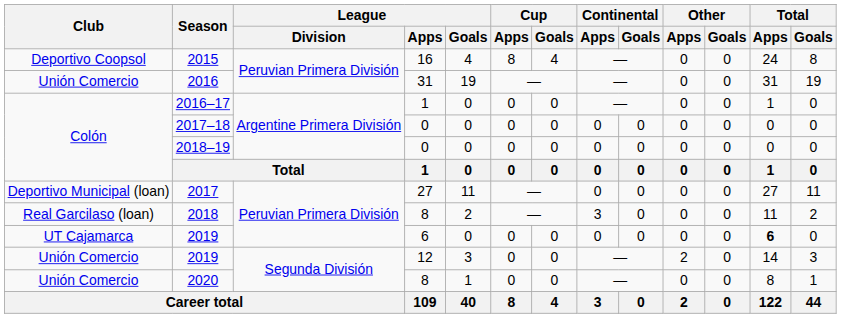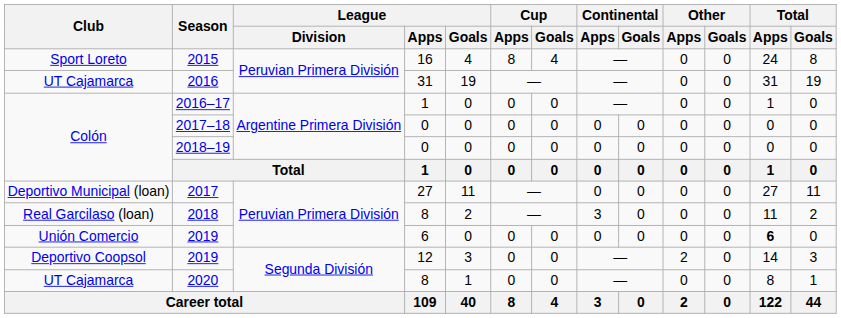 <table class="wikitable" style="text-align:center">
 <tr>
 <th rowspan="2">Club</th>
 <th rowspan="2">Season</th>
 <th colspan="3">League</th>
 <th colspan="2">Cup</th>
 <th colspan="2">Continental</th>
 <th colspan="2">Other</th>
 <th colspan="2">Total</th>
 </tr>
 <tr>
 <th>Division</th>
 <th>Apps</th>
 <th>Goals</th>
 <th>Apps</th>
 <th>Goals</th>
 <th>Apps</th>
 <th>Goals</th>
 <th>Apps</th>
 <th>Goals</th>
 <th>Apps</th>
 <th>Goals</th>
 </tr>
 <tr>
-<td rowspan="1"><a href='#'>Deportivo Coopsol</a></td>
+<td rowspan="1"><a href='#'>Sport Loreto</a></td>
 <td><a href='#'>2015</a></td>
 <td rowspan="2"><a href='#'>Peruvian Primera División</a></td>
 <td>16</td>
 <td>4</td>
 <td>8</td>
 <td>4</td>
 <td colspan="2">—</td>
 <td>0</td>
 <td>0</td>
 <td>24</td>
 <td>8</td>
 </tr>
 <tr>
-<td rowspan="1"><a href='#'>Unión Comercio</a></td>
+<td rowspan="1"><a href='#'>UT Cajamarca</a></td>
 <td><a href='#'>2016</a></td>
 <td>31</td>
 <td>19</td>
 <td colspan="2">—</td>
 <td colspan="2">—</td>
 <td>0</td>
 <td>0</td>
 <td>31</td>
 <td>19</td>
 </tr>
 <tr>
 <td rowspan="4"><a href='#'>Colón</a></td>
 <td><a href='#'>2016–17</a></td>
 <td rowspan="3"><a href='#'>Argentine Primera División</a></td>
 <td>1</td>
 <td>0</td>
 <td>0</td>
 <td>0</td>
 <td colspan="2">—</td>
 <td>0</td>
 <td>0</td>
 <td>1</td>
 <td>0</td>
 </tr>
 <tr>
 <td><a href='#'>2017–18</a></td>
 <td>0</td>
 <td>0</td>
 <td>0</td>
 <td>0</td>
 <td>0</td>
 <td>0</td>
 <td>0</td>
 <td>0</td>
 <td>0</td>
 <td>0</td>
 </tr>
 <tr>
 <td><a href='#'>2018–19</a></td>
 <td>0</td>
 <td>0</td>
 <td>0</td>
 <td>0</td>
 <td>0</td>
 <td>0</td>
 <td>0</td>
 <td>0</td>
 <td>0</td>
 <td>0</td>
 </tr>
 <tr>
 <th colspan="2">Total</th>
 <th>1</th>
 <th>0</th>
 <th>0</th>
 <th>0</th>
 <th>0</th>
 <th>0</th>
 <th>0</th>
 <th>0</th>
 <th>1</th>
 <th>0</th>
 </tr>
 <tr>
 <td rowspan="1"><a href='#'>Deportivo Municipal</a> (loan)</td>
 <td><a href='#'>2017</a></td>
 <td rowspan="3"><a href='#'>Peruvian Primera División</a></td>
 <td>27</td>
 <td>11</td>
 <td colspan="2">—</td>
 <td>0</td>
 <td>0</td>
 <td>0</td>
 <td>0</td>
 <td>27</td>
 <td>11</td>
 </tr>
 <tr>
 <td rowspan="1"><a href='#'>Real Garcilaso</a> (loan)</td>
 <td><a href='#'>2018</a></td>
 <td>8</td>
 <td>2</td>
 <td colspan="2">—</td>
 <td>3</td>
 <td>0</td>
 <td>0</td>
 <td>0</td>
 <td>11</td>
 <td>2</td>
 </tr>
 <tr>
-<td rowspan="1"><a href='#'>UT Cajamarca</a></td>
+<td rowspan="1"><a href='#'>Unión Comercio</a></td>
 <td><a href='#'>2019</a></td>
 <td>6</td>
 <td>0</td>
 <td>0</td>
 <td>0</td>
 <td>0</td>
 <td>0</td>
 <td>0</td>
 <td>0</td>
 <td><strong>6</strong></td>
 <td>0</td>
 </tr>
 <tr>
-<td rowspan="1"><a href='#'>Unión Comercio</a></td>
+<td rowspan="1"><a href='#'>Deportivo Coopsol</a></td>
 <td><a href='#'>2019</a></td>
 <td rowspan="2"><a href='#'>Segunda División</a></td>
 <td>12</td>
 <td>3</td>
 <td>0</td>
 <td>0</td>
 <td colspan="2">—</td>
 <td>2</td>
 <td>0</td>
 <td>14</td>
 <td>3</td>
 </tr>
 <tr>
-<td rowspan="1"><a href='#'>Unión Comercio</a></td>
+<td rowspan="1"><a href='#'>UT Cajamarca</a></td>
 <td><a href='#'>2020</a></td>
 <td>8</td>
 <td>1</td>
 <td>0</td>
 <td>0</td>
 <td colspan="2">—</td>
 <td>0</td>
 <td>0</td>
 <td>8</td>
 <td>1</td>
 </tr>
 <tr>
 <th colspan="3">Career total</th>
 <th>109</th>
 <th>40</th>
 <th>8</th>
 <th>4</th>
 <th>3</th>
 <th>0</th>
 <th>2</th>
 <th>0</th>
 <th>122</th>
 <th>44</th>
 </tr>
 </table>
